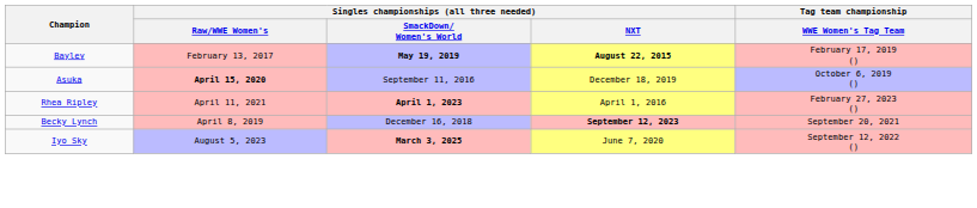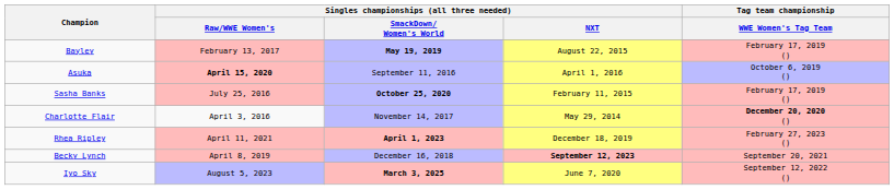 <table class="wikitable" style="font-size:85%; text-align:center; width:100%;">
 <tr>
 <th rowspan="2">Champion</th>
 <th colspan="3">Singles championships (all three needed)</th>
 <th>Tag team championship</th>
 </tr>
 <tr>
 <th><a href='#'>Raw/WWE Women's</a></th>
 <th><a href='#'>SmackDown/<br>Women's World</a></th>
 <th><a href='#'>NXT</a></th>
 <th><a href='#'>WWE Women's Tag Team</a></th>
 </tr>
 <tr>
 <td><a href='#'>Bayley</a></td>
 <td style="background: #FFBBBB;">February 13, 2017</td>
 <td style="background: #BBBBFF;"><strong>May 19, 2019</strong></td>
-<td style="background: #FFFF80;"><strong>August 22, 2015</strong></td>
+<td style="background: #FFFF80;">August 22, 2015</td>
 <td style="background: #FFBBBB;">February 17, 2019<br>()</td>
 </tr>
 <tr>
 <td><a href='#'>Asuka</a></td>
 <td style="background: #FFBBBB;"><strong>April 15, 2020</strong> </td>
 <td style="background: #BBBBFF;">September 11, 2016</td>
-<td style="background: #FFFF80;">December 18, 2019</td>
+<td style="background: #FFFF80;">April 1, 2016</td>
 <td style="background: #BBBBFF;">October 6, 2019<br>()</td>
+</tr>
+<tr>
+<td><a href='#'>Sasha Banks</a></td>
+<td style="background: #FFBBBB;">July 25, 2016</td>
+<td style="background: #BBBBFF;"><strong>October 25, 2020</strong></td>
+<td style="background: #FFFF80;">February 11, 2015</td>
+<td style="background: #FFBBBB;">February 17, 2019<br>()</td>
+</tr>
+<tr>
+<td><a href='#'>Charlotte Flair</a></td>
+<td>April 3, 2016</td>
+<td style="background: #BBBBFF;">November 14, 2017</td>
+<td style="background: #FFFF80;">May 29, 2014</td>
+<td style="background: #FFBBBB;"><strong> December 20, 2020</strong><br>()</td>
 </tr>
 <tr>
 <td><a href='#'>Rhea Ripley</a></td>
 <td style="background: #FFBBBB;">April 11, 2021</td>
 <td style="background: #FFBBBB;"><strong>April 1, 2023</strong></td>
-<td style="background: #FFFF80;">April 1, 2016</td>
+<td style="background: #FFFF80;">December 18, 2019</td>
 <td style="background: #FFBBBB;">February 27, 2023 <br>()</td>
 </tr>
 <tr>
 <td><a href='#'>Becky Lynch</a></td>
 <td style="background: #FFBBBB;">April 8, 2019</td>
 <td style="background: #BBBBFF;">December 16, 2018</td>
 <td style="background: #FFBBBB;"><strong> September 12, 2023</strong></td>
 <td style="background: #FFBBBB;">September 20, 2021<br></td>
 </tr>
 <tr>
 <td><a href='#'>Iyo Sky</a></td>
 <td style="background: #BBBBFF;">August 5, 2023</td>
 <td style="background: #FFBBBB;"><strong>March 3, 2025</strong></td>
 <td style="background: #FFFF80;">June 7, 2020</td>
 <td style="background: #FFBBBB;">September 12, 2022 <br>()</td>
 </tr>
 </table>
